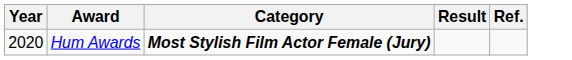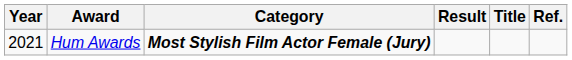 <table class="wikitable">
 <tr>
 <th>Year</th>
 <th>Award</th>
 <th>Category</th>
 <th>Result</th>
+<th>Title</th>
 <th>Ref.</th>
 </tr>
 <tr>
-<td>2020</td>
+<td>2021</td>
 <td><em><a href='#'>Hum Awards</a></em></td>
 <td><strong><em>Most Stylish Film Actor Female (Jury)</em></strong></td>
 <td></td>
 <td></td>
+<td></td>
 </tr>
 </table>
